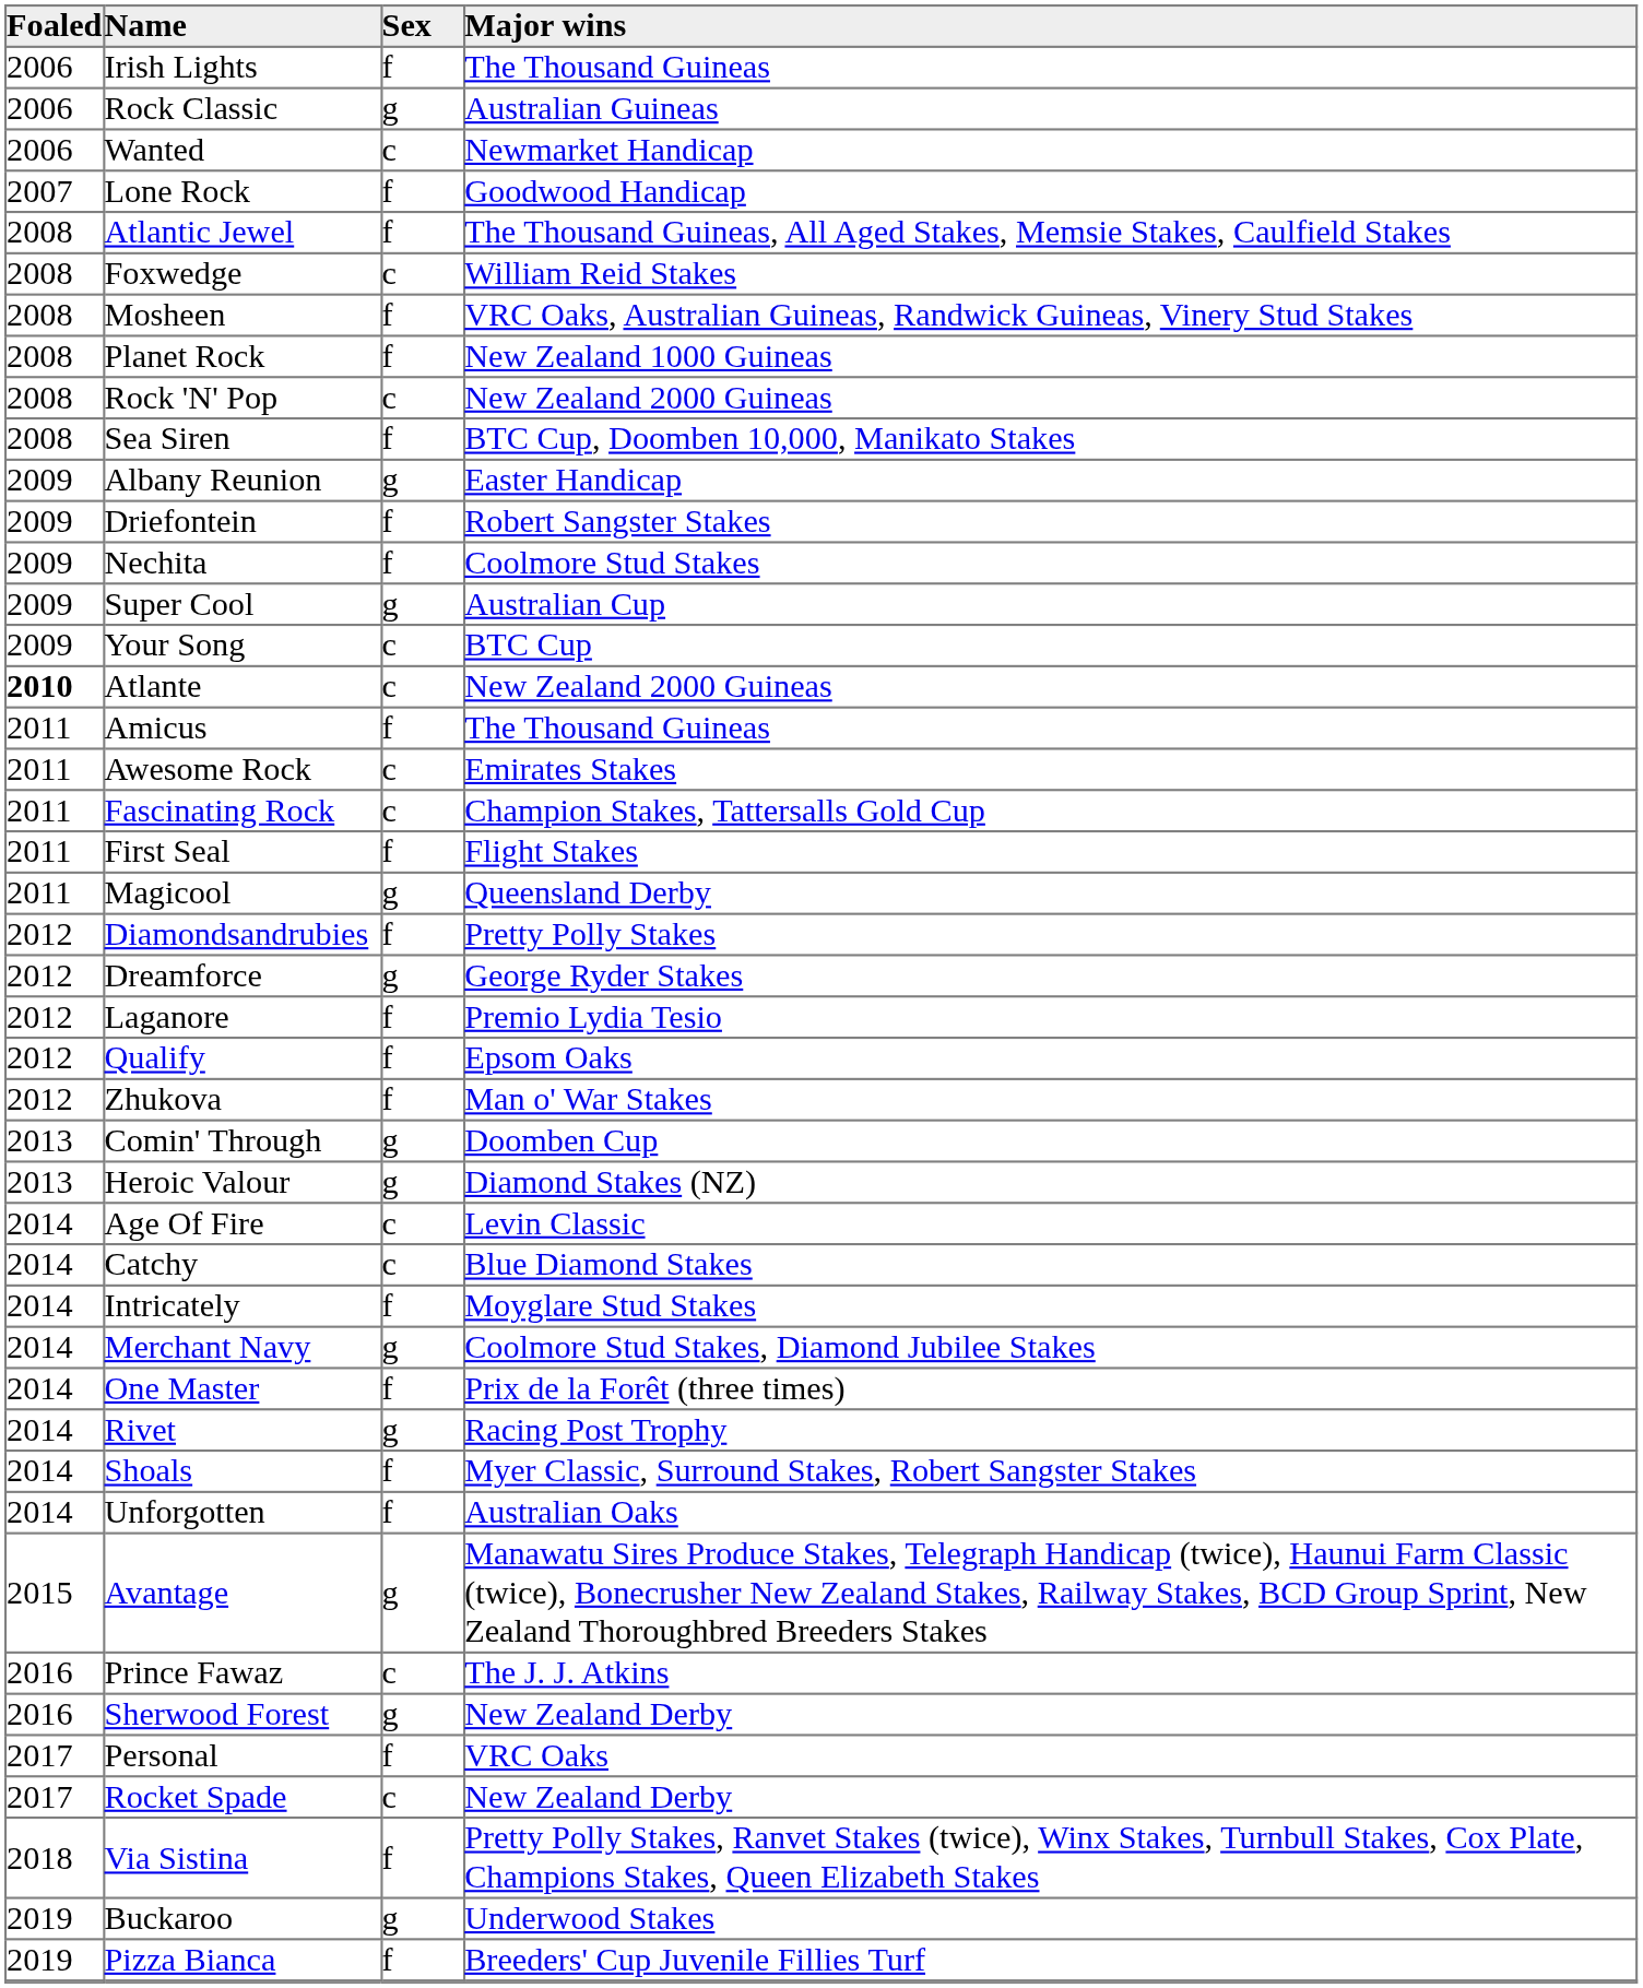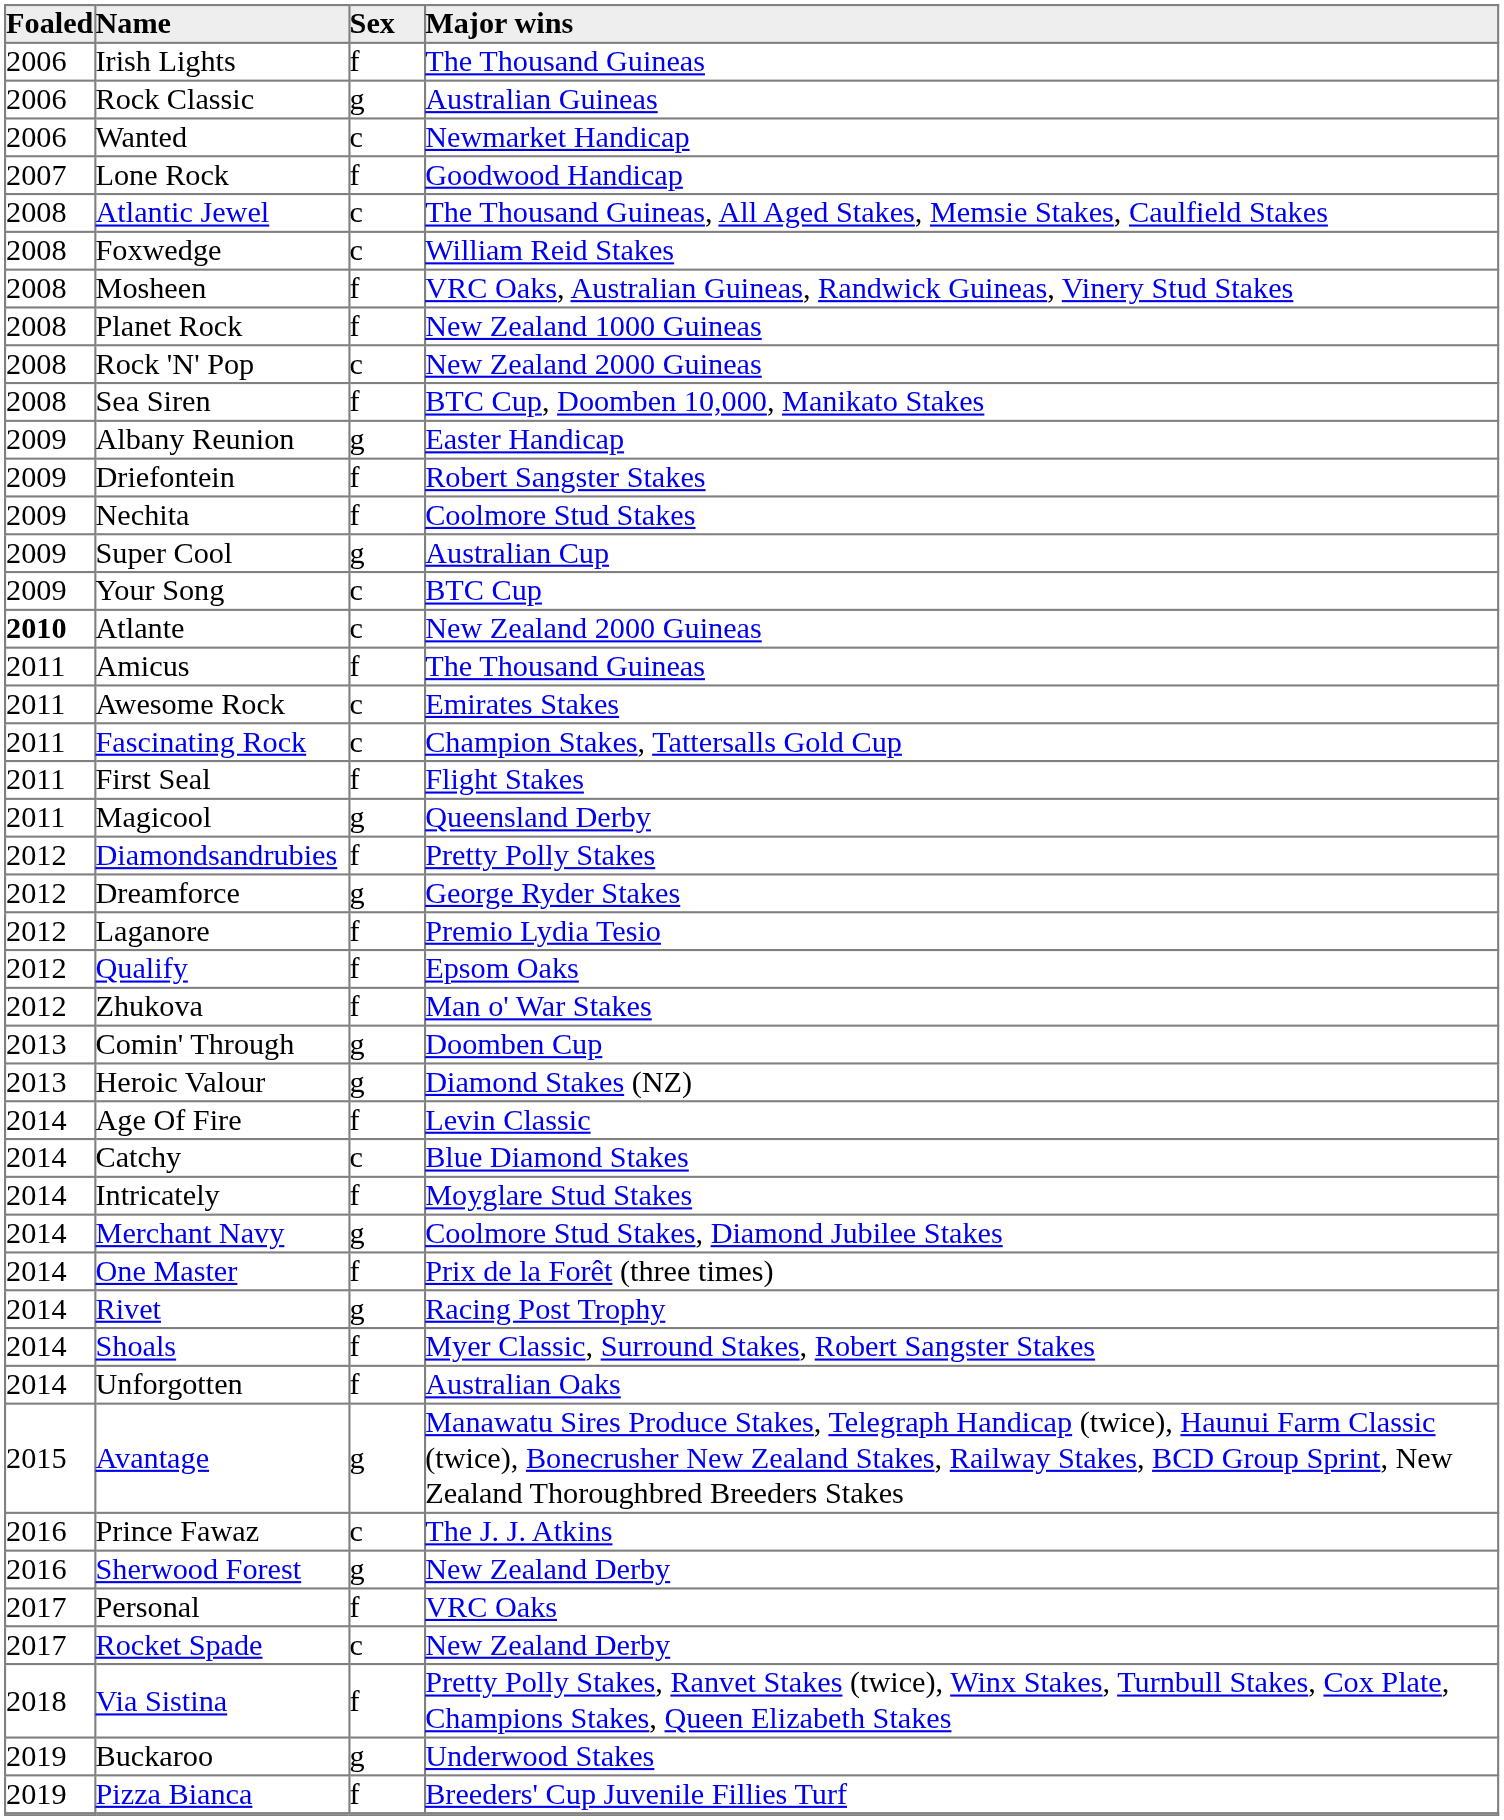 <table border="1" cellpadding="0" style="border-collapse: collapse; font-size:90%">
 <tr bgcolor="#eeeeee">
 <td width="35px"><strong>Foaled</strong></td>
 <td width="120px"><strong>Name</strong></td>
 <td width="35px"><strong>Sex</strong></td>
 <td width="510px"><strong>Major wins</strong></td>
 </tr>
 <tr>
 <td>2006</td>
 <td>Irish Lights</td>
 <td>f</td>
 <td><a href='#'>The Thousand Guineas</a></td>
 </tr>
 <tr>
 <td>2006</td>
 <td>Rock Classic</td>
 <td>g</td>
 <td><a href='#'>Australian Guineas</a></td>
 </tr>
 <tr>
 <td>2006</td>
 <td>Wanted</td>
 <td>c</td>
 <td><a href='#'>Newmarket Handicap</a></td>
 </tr>
 <tr>
 <td>2007</td>
 <td>Lone Rock</td>
 <td>f</td>
 <td><a href='#'>Goodwood Handicap</a></td>
 </tr>
 <tr>
 <td>2008</td>
 <td><a href='#'>Atlantic Jewel</a></td>
-<td>f</td>
+<td>c</td>
 <td><a href='#'>The Thousand Guineas</a>, <a href='#'>All Aged Stakes</a>, <a href='#'>Memsie Stakes</a>, <a href='#'>Caulfield Stakes</a></td>
 </tr>
 <tr>
 <td>2008</td>
 <td>Foxwedge</td>
 <td>c</td>
 <td><a href='#'>William Reid Stakes</a></td>
 </tr>
 <tr>
 <td>2008</td>
 <td>Mosheen</td>
 <td>f</td>
 <td><a href='#'>VRC Oaks</a>, <a href='#'>Australian Guineas</a>, <a href='#'>Randwick Guineas</a>, <a href='#'>Vinery Stud Stakes</a></td>
 </tr>
 <tr>
 <td>2008</td>
 <td>Planet Rock</td>
 <td>f</td>
 <td><a href='#'>New Zealand 1000 Guineas</a></td>
 </tr>
 <tr>
 <td>2008</td>
 <td>Rock 'N' Pop</td>
 <td>c</td>
 <td><a href='#'>New Zealand 2000 Guineas</a></td>
 </tr>
 <tr>
 <td>2008</td>
 <td>Sea Siren</td>
 <td>f</td>
 <td><a href='#'>BTC Cup</a>, <a href='#'>Doomben 10,000</a>, <a href='#'>Manikato Stakes</a></td>
 </tr>
 <tr>
 <td>2009</td>
 <td>Albany Reunion</td>
 <td>g</td>
 <td><a href='#'>Easter Handicap</a></td>
 </tr>
 <tr>
 <td>2009</td>
 <td>Driefontein</td>
 <td>f</td>
 <td><a href='#'>Robert Sangster Stakes</a></td>
 </tr>
 <tr>
 <td>2009</td>
 <td>Nechita</td>
 <td>f</td>
 <td><a href='#'>Coolmore Stud Stakes</a></td>
 </tr>
 <tr>
 <td>2009</td>
 <td>Super Cool</td>
 <td>g</td>
 <td><a href='#'>Australian Cup</a></td>
 </tr>
 <tr>
 <td>2009</td>
 <td>Your Song</td>
 <td>c</td>
 <td><a href='#'>BTC Cup</a></td>
 </tr>
 <tr>
 <td><strong>2010</strong></td>
 <td>Atlante</td>
 <td>c</td>
 <td><a href='#'>New Zealand 2000 Guineas</a></td>
 </tr>
 <tr>
 <td>2011</td>
 <td>Amicus</td>
 <td>f</td>
 <td><a href='#'>The Thousand Guineas</a></td>
 </tr>
 <tr>
 <td>2011</td>
 <td>Awesome Rock</td>
 <td>c</td>
 <td><a href='#'>Emirates Stakes</a></td>
 </tr>
 <tr>
 <td>2011</td>
 <td><a href='#'>Fascinating Rock</a></td>
 <td>c</td>
 <td><a href='#'>Champion Stakes</a>, <a href='#'>Tattersalls Gold Cup</a></td>
 </tr>
 <tr>
 <td>2011</td>
 <td>First Seal</td>
 <td>f</td>
 <td><a href='#'>Flight Stakes</a></td>
 </tr>
 <tr>
 <td>2011</td>
 <td>Magicool</td>
 <td>g</td>
 <td><a href='#'>Queensland Derby</a></td>
 </tr>
 <tr>
 <td>2012</td>
 <td><a href='#'>Diamondsandrubies</a></td>
 <td>f</td>
 <td><a href='#'>Pretty Polly Stakes</a></td>
 </tr>
 <tr>
 <td>2012</td>
 <td>Dreamforce</td>
 <td>g</td>
 <td><a href='#'>George Ryder Stakes</a></td>
 </tr>
 <tr>
 <td>2012</td>
 <td>Laganore</td>
 <td>f</td>
 <td><a href='#'>Premio Lydia Tesio</a></td>
 </tr>
 <tr>
 <td>2012</td>
 <td><a href='#'>Qualify</a></td>
 <td>f</td>
 <td><a href='#'>Epsom Oaks</a></td>
 </tr>
 <tr>
 <td>2012</td>
 <td>Zhukova</td>
 <td>f</td>
 <td><a href='#'>Man o' War Stakes</a></td>
 </tr>
 <tr>
 <td>2013</td>
 <td>Comin' Through</td>
 <td>g</td>
 <td><a href='#'>Doomben Cup</a></td>
 </tr>
 <tr>
 <td>2013</td>
 <td>Heroic Valour</td>
 <td>g</td>
 <td><a href='#'>Diamond Stakes</a> (NZ)</td>
 </tr>
 <tr>
 <td>2014</td>
 <td>Age Of Fire</td>
-<td>c</td>
+<td>f</td>
 <td><a href='#'>Levin Classic</a></td>
 </tr>
 <tr>
 <td>2014</td>
 <td>Catchy</td>
 <td>c</td>
 <td><a href='#'>Blue Diamond Stakes</a></td>
 </tr>
 <tr>
 <td>2014</td>
 <td>Intricately</td>
 <td>f</td>
 <td><a href='#'>Moyglare Stud Stakes</a></td>
 </tr>
 <tr>
 <td>2014</td>
 <td><a href='#'>Merchant Navy</a></td>
 <td>g</td>
 <td><a href='#'>Coolmore Stud Stakes</a>, <a href='#'>Diamond Jubilee Stakes</a></td>
 </tr>
 <tr>
 <td>2014</td>
 <td><a href='#'>One Master</a></td>
 <td>f</td>
 <td><a href='#'>Prix de la Forêt</a> (three times)</td>
 </tr>
 <tr>
 <td>2014</td>
 <td><a href='#'>Rivet</a></td>
 <td>g</td>
 <td><a href='#'>Racing Post Trophy</a></td>
 </tr>
 <tr>
 <td>2014</td>
 <td><a href='#'>Shoals</a></td>
 <td>f</td>
 <td><a href='#'>Myer Classic</a>, <a href='#'>Surround Stakes</a>, <a href='#'>Robert Sangster Stakes</a></td>
 </tr>
 <tr>
 <td>2014</td>
 <td>Unforgotten</td>
 <td>f</td>
 <td><a href='#'>Australian Oaks</a></td>
 </tr>
 <tr>
 <td>2015</td>
 <td><a href='#'>Avantage</a></td>
 <td>g</td>
 <td><a href='#'>Manawatu Sires Produce Stakes</a>, <a href='#'>Telegraph Handicap</a> (twice), <a href='#'>Haunui Farm Classic</a> (twice), <a href='#'>Bonecrusher New Zealand Stakes</a>, <a href='#'>Railway Stakes</a>, <a href='#'>BCD Group Sprint</a>, New Zealand Thoroughbred Breeders Stakes</td>
 </tr>
 <tr>
 <td>2016</td>
 <td>Prince Fawaz</td>
 <td>c</td>
 <td><a href='#'>The J. J. Atkins</a></td>
 </tr>
 <tr>
 <td>2016</td>
 <td><a href='#'>Sherwood Forest</a></td>
 <td>g</td>
 <td><a href='#'>New Zealand Derby</a></td>
 </tr>
 <tr>
 <td>2017</td>
 <td>Personal</td>
 <td>f</td>
 <td><a href='#'>VRC Oaks</a></td>
 </tr>
 <tr>
 <td>2017</td>
 <td><a href='#'>Rocket Spade</a></td>
 <td>c</td>
 <td><a href='#'>New Zealand Derby</a></td>
 </tr>
 <tr>
 <td>2018</td>
 <td><a href='#'>Via Sistina</a></td>
 <td>f</td>
 <td><a href='#'>Pretty Polly Stakes</a>, <a href='#'>Ranvet Stakes</a> (twice), <a href='#'>Winx Stakes</a>, <a href='#'>Turnbull Stakes</a>, <a href='#'>Cox Plate</a>, <a href='#'>Champions Stakes</a>, <a href='#'>Queen Elizabeth Stakes</a></td>
 </tr>
 <tr>
 <td>2019</td>
 <td>Buckaroo</td>
 <td>g</td>
 <td><a href='#'>Underwood Stakes</a></td>
 </tr>
 <tr>
 <td>2019</td>
 <td><a href='#'>Pizza Bianca</a></td>
 <td>f</td>
 <td><a href='#'>Breeders' Cup Juvenile Fillies Turf</a></td>
 </tr>
 <tr>
 <td></td>
 </tr>
 </table>
